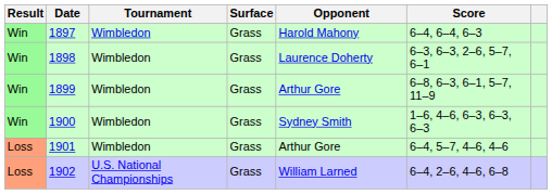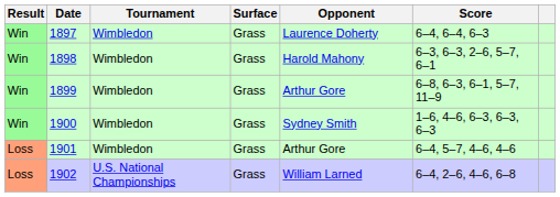 <table class="sortable wikitable">
 <tr>
 <th style="width:45px">Result</th>
 <th style="width:50px">Date</th>
 <th style="width:180px">Tournament</th>
 <th style="width:50px">Surface</th>
 <th style="width:170px">Opponent</th>
 <th style="width:160px" class="unsortable">Score</th>
 <th style="width:15px" class="unsortable"></th>
 </tr>
 <tr style="background:#cfc;">
 <td style="background:#98fb98;">Win</td>
 <td><a href='#'>1897</a></td>
 <td><a href='#'>Wimbledon</a></td>
 <td>Grass</td>
-<td> <a href='#'>Harold Mahony</a></td>
+<td> <a href='#'>Laurence Doherty</a></td>
 <td>6–4, 6–4, 6–3</td>
 <td></td>
 </tr>
 <tr style="background:#cfc;">
 <td style="background:#98fb98;">Win</td>
 <td><a href='#'>1898</a></td>
 <td>Wimbledon</td>
 <td>Grass</td>
-<td> <a href='#'>Laurence Doherty</a></td>
+<td> <a href='#'>Harold Mahony</a></td>
 <td>6–3, 6–3, 2–6, 5–7, 6–1</td>
 <td></td>
 </tr>
 <tr style="background:#cfc;">
 <td style="background:#98fb98;">Win</td>
 <td><a href='#'>1899</a></td>
 <td>Wimbledon</td>
 <td>Grass</td>
 <td> <a href='#'>Arthur Gore</a></td>
 <td>6–8, 6–3, 6–1, 5–7, 11–9</td>
 <td></td>
 </tr>
 <tr style="background:#cfc;">
 <td style="background:#98fb98;">Win</td>
 <td><a href='#'>1900</a></td>
 <td>Wimbledon</td>
 <td>Grass</td>
 <td> <a href='#'>Sydney Smith</a></td>
 <td>1–6, 4–6, 6–3, 6–3, 6–3</td>
 <td></td>
 </tr>
 <tr style="background:#cfc;">
 <td style="background:#ffa07a;">Loss</td>
 <td><a href='#'>1901</a></td>
 <td>Wimbledon</td>
 <td>Grass</td>
 <td> Arthur Gore</td>
 <td>6–4, 5–7, 4–6, 4–6</td>
 <td></td>
 </tr>
 <tr style="background:#ccf;">
 <td style="background:#ffa07a;">Loss</td>
 <td><a href='#'>1902</a></td>
 <td><a href='#'>U.S. National Championships</a></td>
 <td>Grass</td>
 <td> <a href='#'>William Larned</a></td>
 <td>6–4, 2–6, 4–6, 6–8</td>
 <td></td>
 </tr>
 </table>
